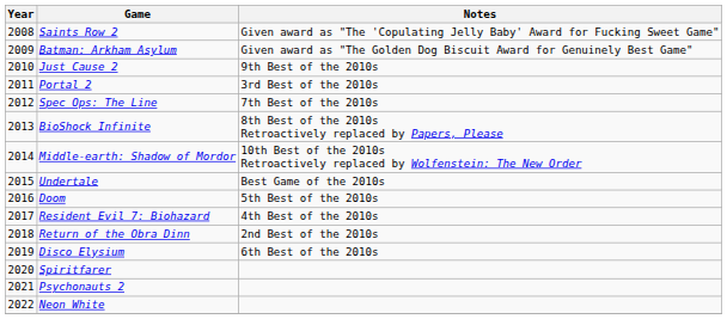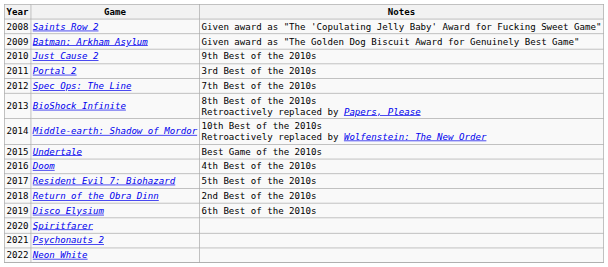 <table class="wikitable">
 <tr>
 <th>Year</th>
 <th>Game</th>
 <th>Notes</th>
 </tr>
 <tr>
 <td>2008</td>
 <td><em><a href='#'>Saints Row 2</a></em></td>
 <td>Given award as "The 'Copulating Jelly Baby' Award for Fucking Sweet Game"</td>
 </tr>
 <tr>
 <td>2009</td>
 <td><em><a href='#'>Batman: Arkham Asylum</a></em></td>
 <td>Given award as "The Golden Dog Biscuit Award for Genuinely Best Game"</td>
 </tr>
 <tr>
 <td>2010</td>
 <td><em><a href='#'>Just Cause 2</a></em></td>
 <td>9th Best of the 2010s</td>
 </tr>
 <tr>
 <td>2011</td>
 <td><em><a href='#'>Portal 2</a></em></td>
 <td>3rd Best of the 2010s</td>
 </tr>
 <tr>
 <td>2012</td>
 <td><em><a href='#'>Spec Ops: The Line</a></em></td>
 <td>7th Best of the 2010s</td>
 </tr>
 <tr>
 <td>2013</td>
 <td><em><a href='#'>BioShock Infinite</a></em></td>
 <td>8th Best of the 2010s<br>Retroactively replaced by <em><a href='#'>Papers, Please</a></em></td>
 </tr>
 <tr>
 <td>2014</td>
 <td><em><a href='#'>Middle-earth: Shadow of Mordor</a></em></td>
 <td>10th Best of the 2010s<br>Retroactively replaced by <em><a href='#'>Wolfenstein: The New Order</a></em></td>
 </tr>
 <tr>
 <td>2015</td>
 <td><em><a href='#'>Undertale</a></em></td>
 <td>Best Game of the 2010s</td>
 </tr>
 <tr>
 <td>2016</td>
 <td><em><a href='#'>Doom</a></em></td>
-<td>5th Best of the 2010s</td>
+<td>4th Best of the 2010s</td>
 </tr>
 <tr>
 <td>2017</td>
 <td><em><a href='#'>Resident Evil 7: Biohazard</a></em></td>
-<td>4th Best of the 2010s</td>
+<td>5th Best of the 2010s</td>
 </tr>
 <tr>
 <td>2018</td>
 <td><em><a href='#'>Return of the Obra Dinn</a></em></td>
 <td>2nd Best of the 2010s</td>
 </tr>
 <tr>
 <td>2019</td>
 <td><em><a href='#'>Disco Elysium</a></em></td>
 <td>6th Best of the 2010s</td>
 </tr>
 <tr>
 <td>2020</td>
 <td><em><a href='#'>Spiritfarer</a></em></td>
 <td></td>
 </tr>
 <tr>
 <td>2021</td>
 <td><em><a href='#'>Psychonauts 2</a></em></td>
 <td></td>
 </tr>
 <tr>
 <td>2022</td>
 <td><em><a href='#'>Neon White</a></em></td>
 <td></td>
 </tr>
 <tr>
 </tr>
 </table>
